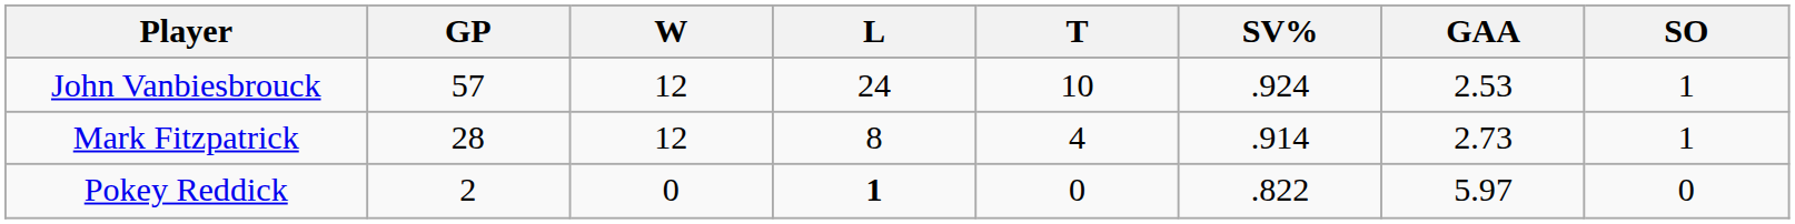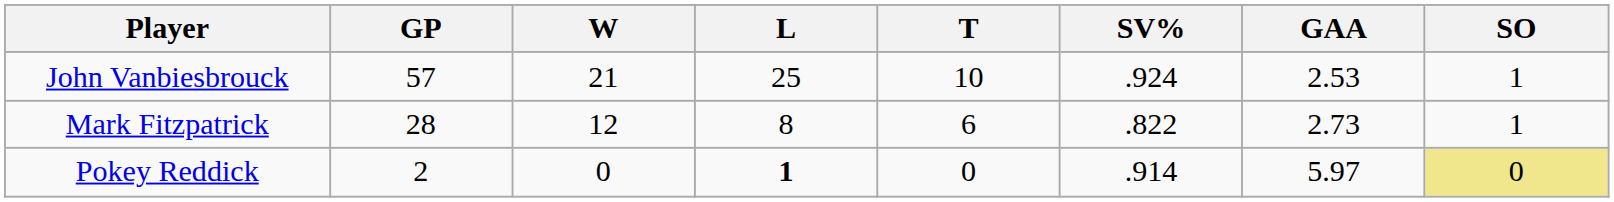 <table class="wikitable sortable">
 <tr>
 <th bgcolor="#DDDDFF" width="16%">Player</th>
 <th bgcolor="#DDDDFF" width="9%">GP</th>
 <th bgcolor="#DDDDFF" width="9%">W</th>
 <th bgcolor="#DDDDFF" width="9%">L</th>
 <th bgcolor="#DDDDFF" width="9%">T</th>
 <th bgcolor="#DDDDFF" width="9%">SV%</th>
 <th bgcolor="#DDDDFF" width="9%">GAA</th>
 <th bgcolor="#DDDDFF" width="9%">SO</th>
 </tr>
 <tr align="center">
 <td><a href='#'>John Vanbiesbrouck</a></td>
 <td>57</td>
-<td>12</td>
-<td>24</td>
+<td>21</td>
+<td>25</td>
 <td>10</td>
 <td>.924</td>
 <td>2.53</td>
 <td>1</td>
 </tr>
 <tr align="center">
 <td><a href='#'>Mark Fitzpatrick</a></td>
 <td>28</td>
 <td>12</td>
 <td>8</td>
-<td>4</td>
-<td>.914</td>
+<td>6</td>
+<td>.822</td>
 <td>2.73</td>
 <td>1</td>
 </tr>
 <tr align="center">
 <td><a href='#'>Pokey Reddick</a></td>
 <td>2</td>
 <td>0</td>
 <td><strong>1</strong></td>
 <td>0</td>
-<td>.822</td>
+<td>.914</td>
 <td>5.97</td>
-<td>0</td>
+<td style="background: khaki;">0</td>
 </tr>
 </table>
